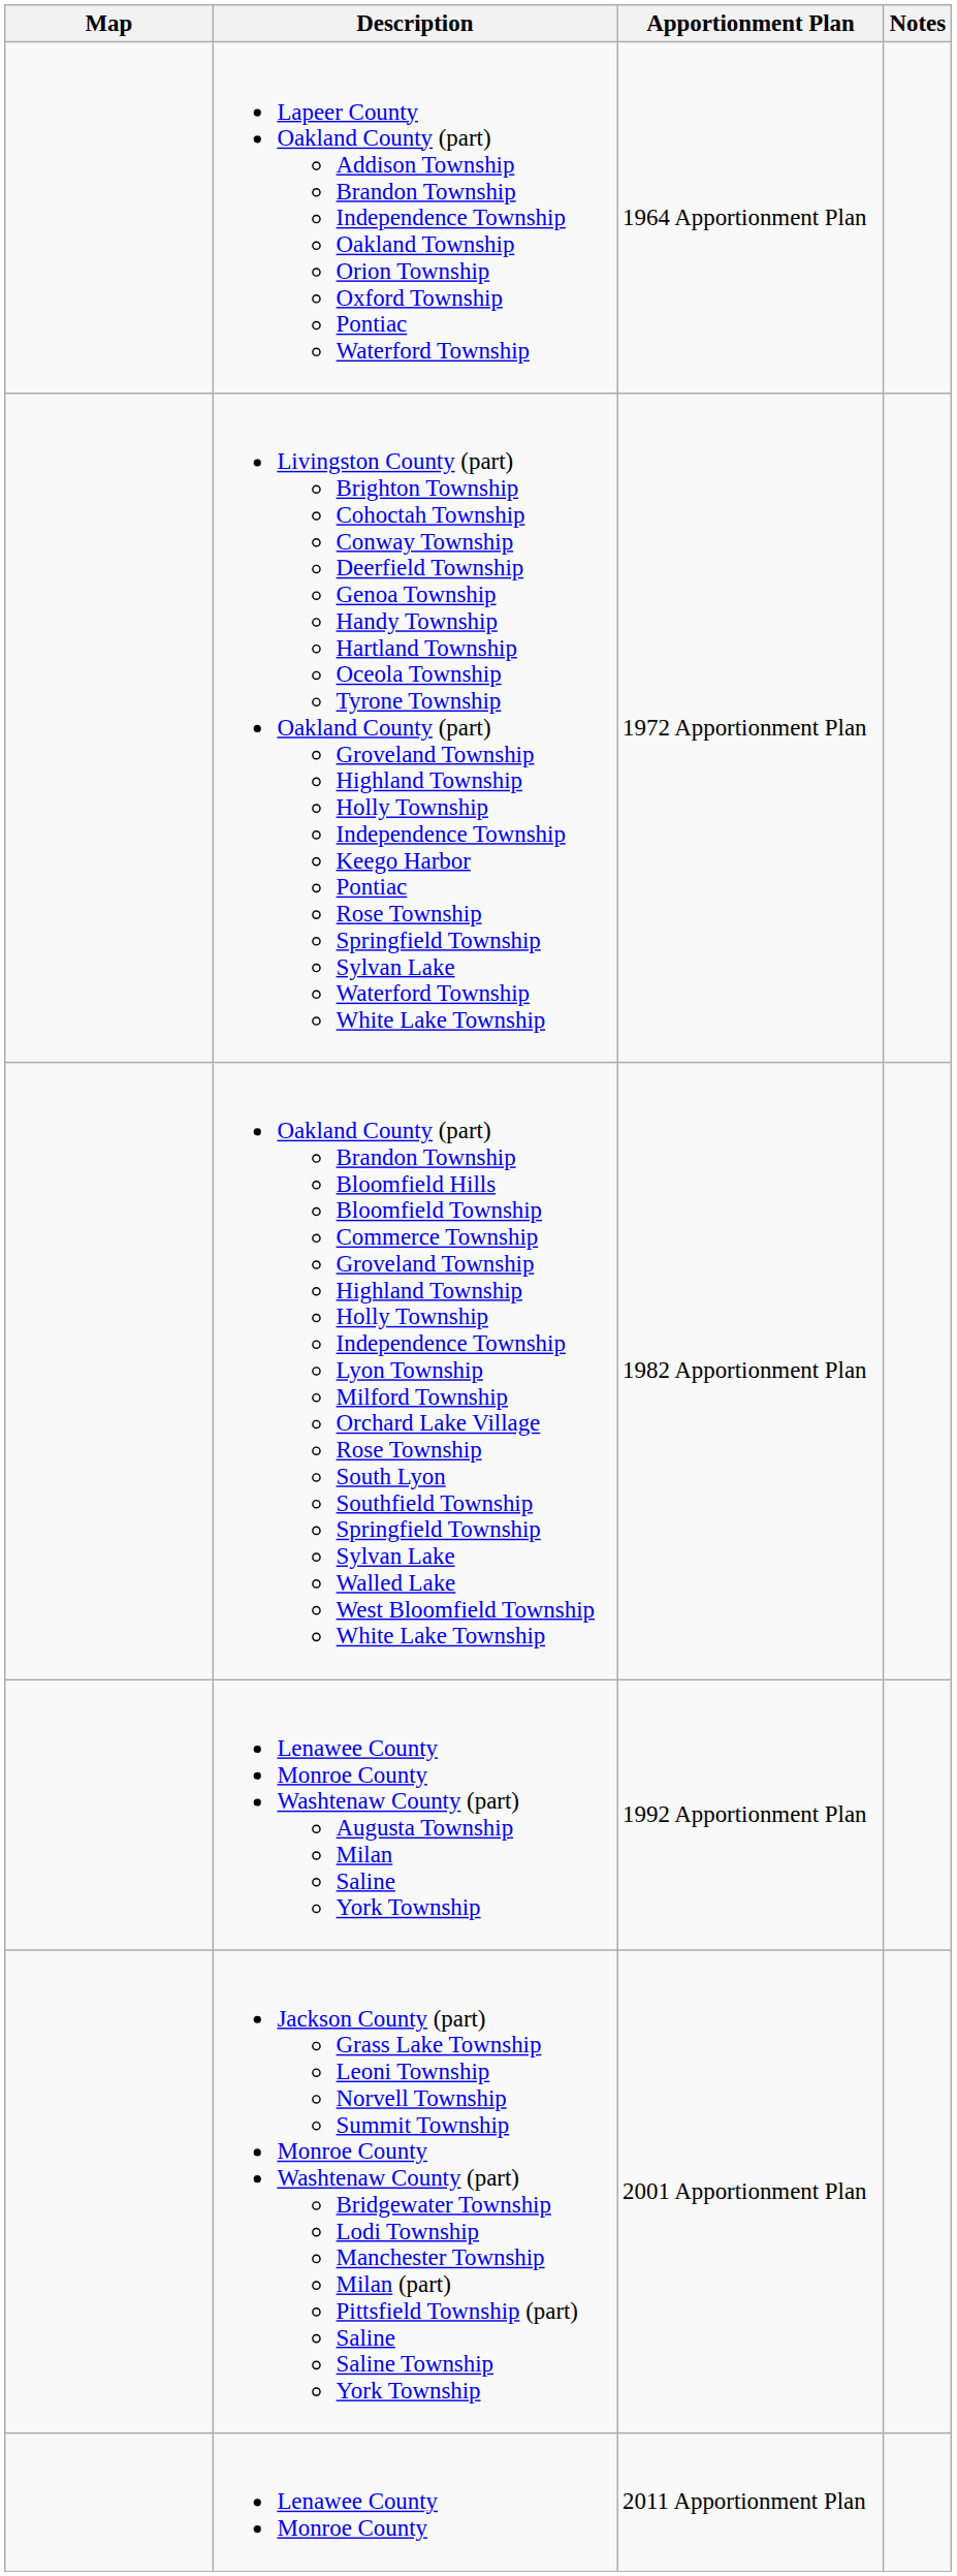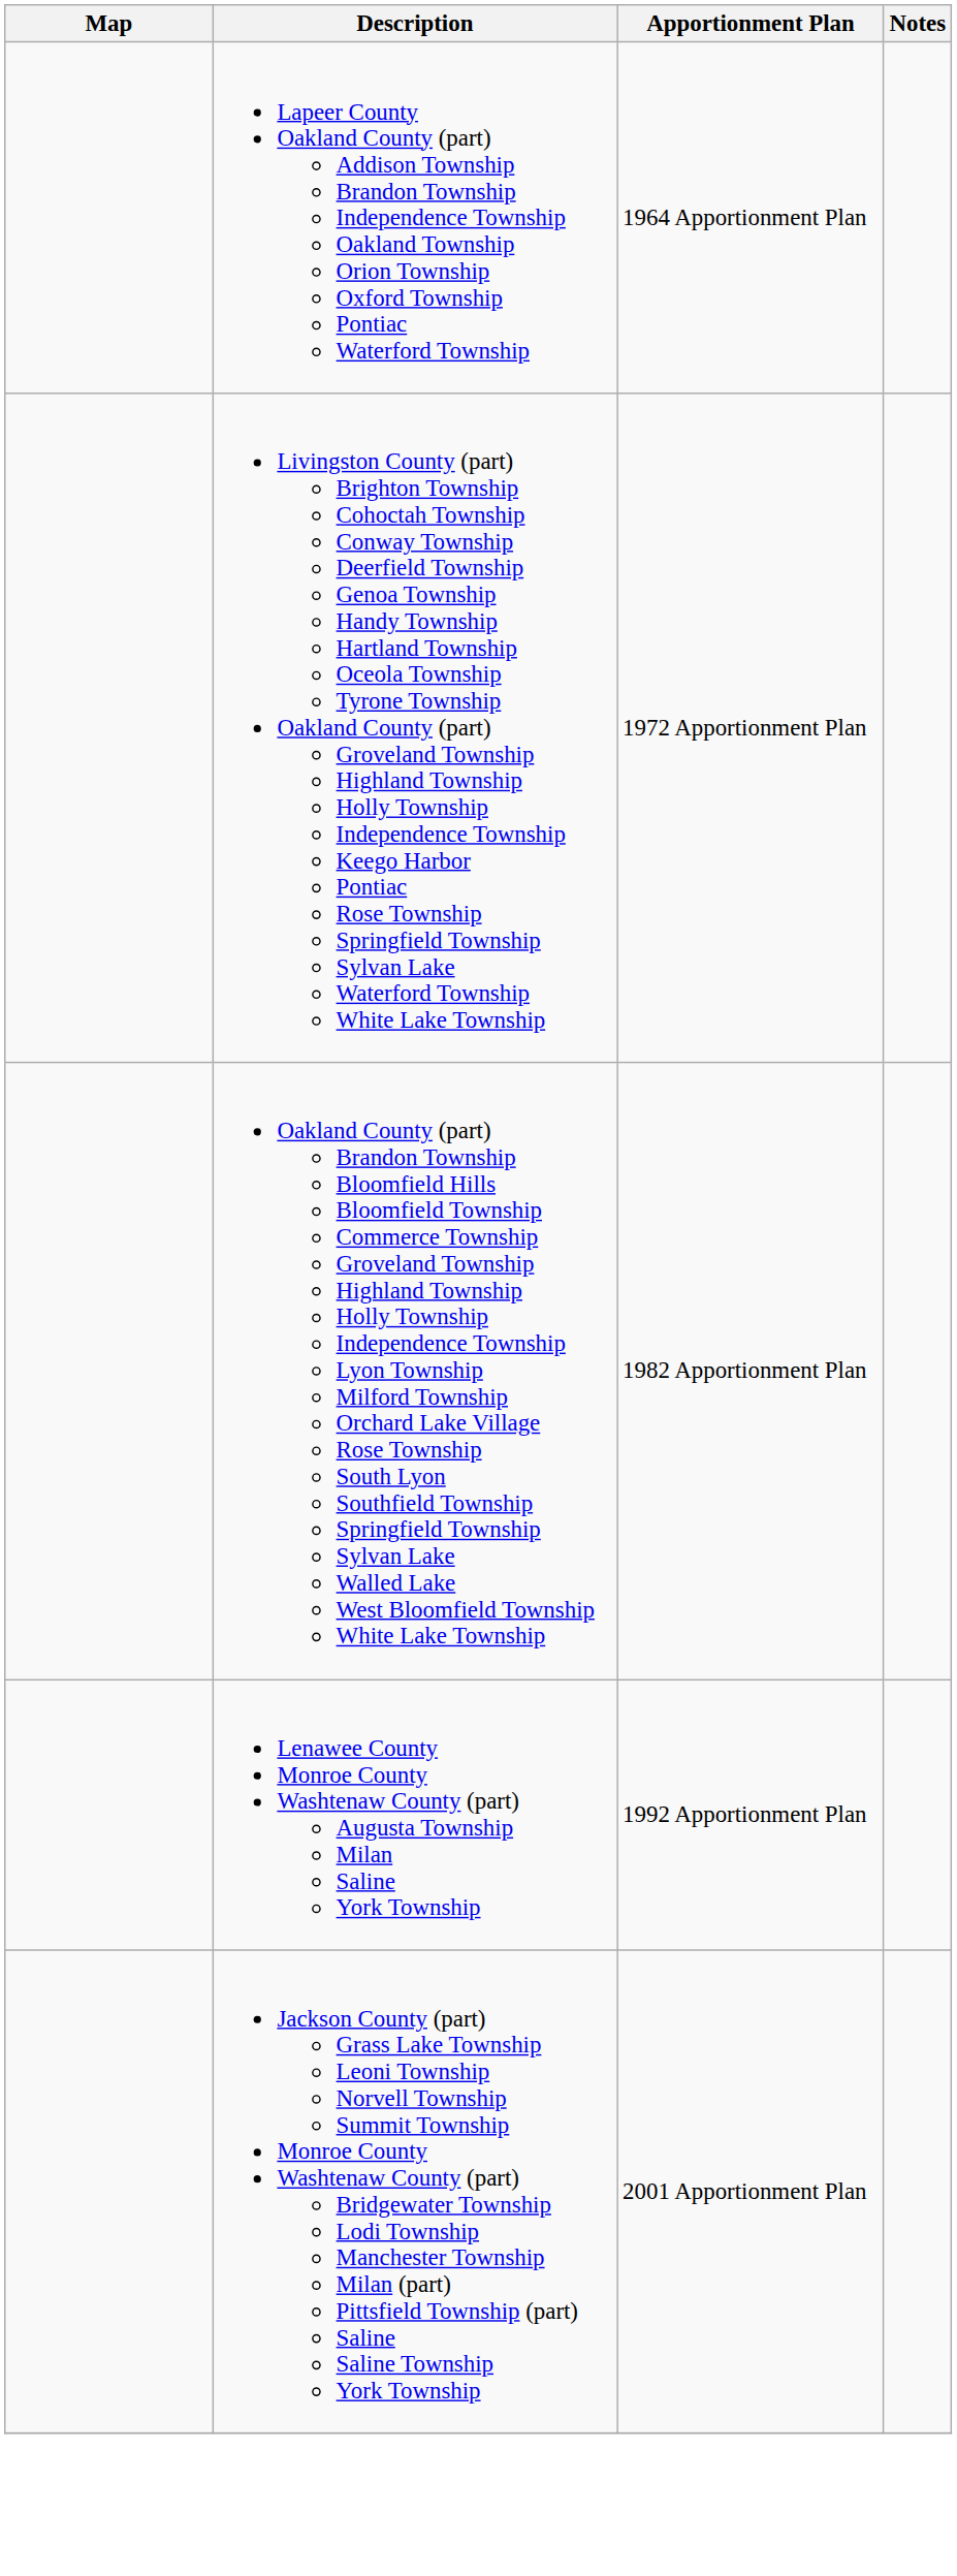 <table class="wikitable sortable">
 <tr>
 <th style="width:100pt;">Map</th>
 <th style="width:200pt;">Description</th>
 <th style="width:130pt;">Apportionment Plan</th>
 <th style="width:15pt;">Notes</th>
 </tr>
 <tr>
 <td></td>
 <td><br><ul><li><a href='#'>Lapeer County</a></li><li><a href='#'>Oakland County</a> (part)<ul><li><a href='#'>Addison Township</a></li><li><a href='#'>Brandon Township</a></li><li><a href='#'>Independence Township</a></li><li><a href='#'>Oakland Township</a></li><li><a href='#'>Orion Township</a></li><li><a href='#'>Oxford Township</a></li><li><a href='#'>Pontiac</a></li><li><a href='#'>Waterford Township</a></li></ul></li></ul></td>
 <td>1964 Apportionment Plan</td>
 <td></td>
 </tr>
 <tr>
 <td></td>
 <td><br><ul><li><a href='#'>Livingston County</a> (part)<ul><li><a href='#'>Brighton Township</a></li><li><a href='#'>Cohoctah Township</a></li><li><a href='#'>Conway Township</a></li><li><a href='#'>Deerfield Township</a></li><li><a href='#'>Genoa Township</a></li><li><a href='#'>Handy Township</a></li><li><a href='#'>Hartland Township</a></li><li><a href='#'>Oceola Township</a></li><li><a href='#'>Tyrone Township</a></li></ul></li><li><a href='#'>Oakland County</a> (part)<ul><li><a href='#'>Groveland Township</a></li><li><a href='#'>Highland Township</a></li><li><a href='#'>Holly Township</a></li><li><a href='#'>Independence Township</a></li><li><a href='#'>Keego Harbor</a></li><li><a href='#'>Pontiac</a></li><li><a href='#'>Rose Township</a></li><li><a href='#'>Springfield Township</a></li><li><a href='#'>Sylvan Lake</a></li><li><a href='#'>Waterford Township</a></li><li><a href='#'>White Lake Township</a></li></ul></li></ul></td>
 <td>1972 Apportionment Plan</td>
 <td></td>
 </tr>
 <tr>
 <td></td>
 <td><br><ul><li><a href='#'>Oakland County</a> (part)<ul><li><a href='#'>Brandon Township</a></li><li><a href='#'>Bloomfield Hills</a></li><li><a href='#'>Bloomfield Township</a></li><li><a href='#'>Commerce Township</a></li><li><a href='#'>Groveland Township</a></li><li><a href='#'>Highland Township</a></li><li><a href='#'>Holly Township</a></li><li><a href='#'>Independence Township</a></li><li><a href='#'>Lyon Township</a></li><li><a href='#'>Milford Township</a></li><li><a href='#'>Orchard Lake Village</a></li><li><a href='#'>Rose Township</a></li><li><a href='#'>South Lyon</a></li><li><a href='#'>Southfield Township</a></li><li><a href='#'>Springfield Township</a></li><li><a href='#'>Sylvan Lake</a></li><li><a href='#'>Walled Lake</a></li><li><a href='#'>West Bloomfield Township</a></li><li><a href='#'>White Lake Township</a></li></ul></li></ul></td>
 <td>1982 Apportionment Plan</td>
 <td></td>
 </tr>
 <tr>
 <td></td>
 <td><br><ul><li><a href='#'>Lenawee County</a></li><li><a href='#'>Monroe County</a></li><li><a href='#'>Washtenaw County</a> (part)<ul><li><a href='#'>Augusta Township</a></li><li><a href='#'>Milan</a></li><li><a href='#'>Saline</a></li><li><a href='#'>York Township</a></li></ul></li></ul></td>
 <td>1992 Apportionment Plan</td>
 <td></td>
 </tr>
 <tr>
 <td></td>
 <td><br><ul><li><a href='#'>Jackson County</a> (part)<ul><li><a href='#'>Grass Lake Township</a></li><li><a href='#'>Leoni Township</a></li><li><a href='#'>Norvell Township</a></li><li><a href='#'>Summit Township</a></li></ul></li><li><a href='#'>Monroe County</a></li><li><a href='#'>Washtenaw County</a> (part)<ul><li><a href='#'>Bridgewater Township</a></li><li><a href='#'>Lodi Township</a></li><li><a href='#'>Manchester Township</a></li><li><a href='#'>Milan</a> (part)</li><li><a href='#'>Pittsfield Township</a> (part)</li><li><a href='#'>Saline</a></li><li><a href='#'>Saline Township</a></li><li><a href='#'>York Township</a></li></ul></li></ul></td>
 <td>2001 Apportionment Plan</td>
 <td></td>
 </tr>
 <tr>
-<td></td>
-<td><br><ul><li><a href='#'>Lenawee County</a></li><li><a href='#'>Monroe County</a></li></ul></td>
-<td>2011 Apportionment Plan</td>
-<td></td>
-</tr>
-<tr>
 </tr>
 </table>
